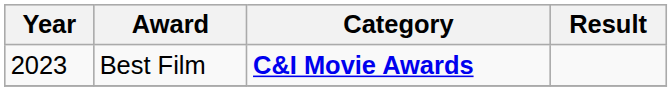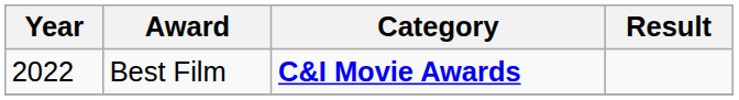 <table class="wikitable sortable" style="width: 33%;">
 <tr>
 <th scope="col">Year</th>
 <th scope="col">Award</th>
 <th scope="col">Category</th>
 <th scope="col">Result</th>
 </tr>
 <tr>
-<td>2023</td>
+<td>2022</td>
 <td>Best Film</td>
 <td><strong><a href='#'>C&I Movie Awards</a></strong></td>
 <td></td>
 </tr>
 <tr>
 </tr>
 </table>
